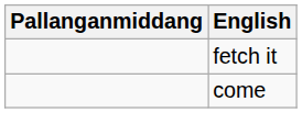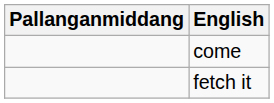 <table class="wikitable">
 <tr>
 <th>Pallanganmiddang</th>
 <th>English</th>
 </tr>
 <tr>
 <td></td>
-<td>fetch it</td>
+<td>come</td>
 </tr>
 <tr>
 <td></td>
-<td>come</td>
+<td>fetch it</td>
 </tr>
 </table>
